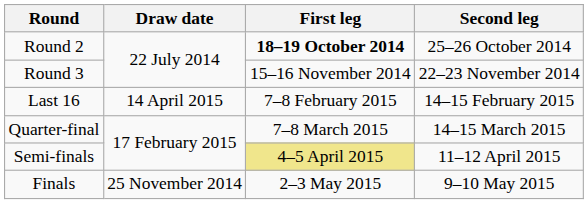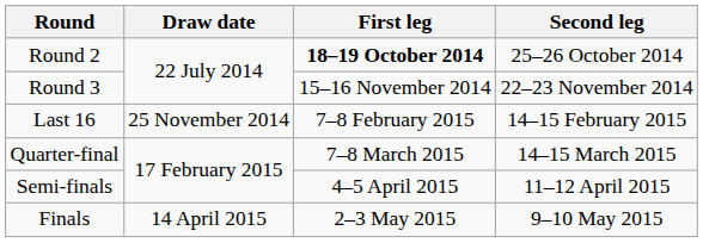 <table class="wikitable" style="text-align:center">
 <tr>
 <th>Round</th>
 <th>Draw date</th>
 <th>First leg</th>
 <th>Second leg</th>
 </tr>
 <tr>
 <td>Round 2</td>
 <td rowspan=2>22 July 2014</td>
 <td><strong>18–19 October 2014</strong></td>
 <td>25–26 October 2014</td>
 </tr>
 <tr>
 <td>Round 3</td>
 <td>15–16 November 2014</td>
 <td>22–23 November 2014</td>
 </tr>
 <tr>
 <td>Last 16</td>
-<td>14 April 2015</td>
+<td>25 November 2014</td>
 <td>7–8 February 2015</td>
 <td>14–15 February 2015</td>
 </tr>
 <tr>
 <td>Quarter-final</td>
 <td rowspan=2>17 February 2015</td>
 <td>7–8 March 2015</td>
 <td>14–15 March 2015</td>
 </tr>
 <tr>
 <td>Semi-finals</td>
-<td style="background: khaki;">4–5 April 2015</td>
+<td>4–5 April 2015</td>
 <td>11–12 April 2015</td>
 </tr>
 <tr>
 <td>Finals</td>
-<td>25 November 2014</td>
+<td>14 April 2015</td>
 <td>2–3 May 2015</td>
 <td>9–10 May 2015</td>
 </tr>
 </table>
